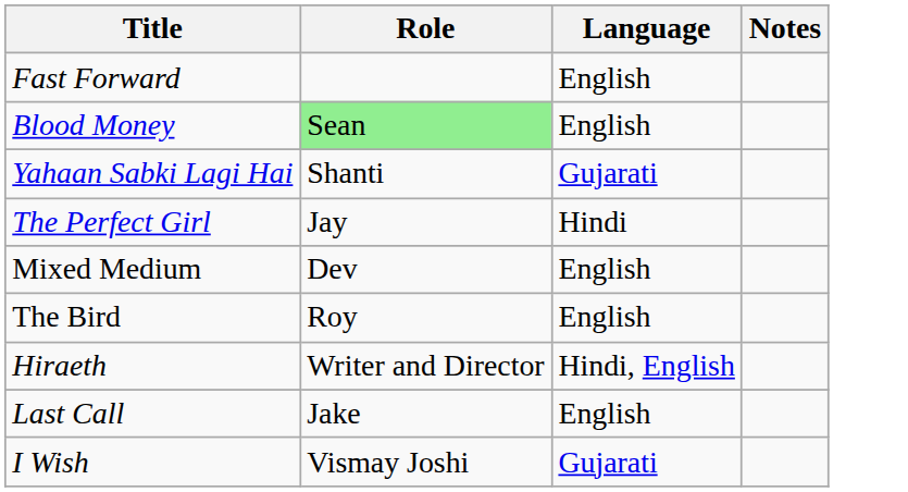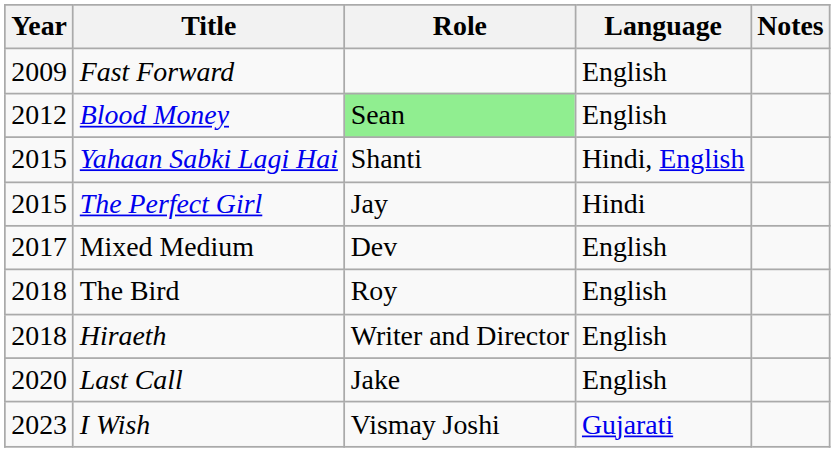 <table class="wikitable sortable">
 <tr>
+<th>Year</th>
 <th>Title</th>
 <th>Role</th>
 <th>Language</th>
 <th>Notes</th>
 </tr>
 <tr>
+<td>2009</td>
 <td><em>Fast Forward</em></td>
 <td></td>
 <td>English</td>
 <td></td>
 </tr>
 <tr>
+<td>2012</td>
 <td><em><a href='#'>Blood Money</a></em></td>
 <td style="background: lightgreen;">Sean</td>
 <td>English</td>
 <td></td>
 </tr>
 <tr>
+<td>2015</td>
 <td><em><a href='#'>Yahaan Sabki Lagi Hai</a></em></td>
 <td>Shanti</td>
-<td><a href='#'>Gujarati</a></td>
+<td>Hindi, <a href='#'>English</a></td>
 <td></td>
 </tr>
 <tr>
+<td>2015</td>
 <td><em><a href='#'>The Perfect Girl</a></em></td>
 <td>Jay</td>
 <td>Hindi</td>
 <td></td>
 </tr>
 <tr>
+<td>2017</td>
 <td>Mixed Medium</td>
 <td>Dev</td>
 <td>English</td>
 <td></td>
 </tr>
 <tr>
+<td>2018</td>
 <td>The Bird</td>
 <td>Roy</td>
 <td>English</td>
 <td></td>
 </tr>
 <tr>
+<td>2018</td>
 <td><em>Hiraeth</em></td>
 <td>Writer and Director</td>
-<td>Hindi, <a href='#'>English</a></td>
+<td>English</td>
 <td></td>
 </tr>
 <tr>
+<td>2020</td>
 <td><em>Last Call</em></td>
 <td>Jake</td>
 <td>English</td>
 <td></td>
 </tr>
 <tr>
+<td>2023</td>
 <td><em>I Wish</em></td>
 <td>Vismay Joshi</td>
 <td><a href='#'>Gujarati</a></td>
 <td></td>
 </tr>
 </table>
